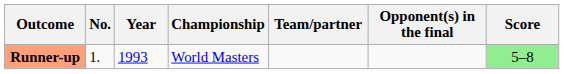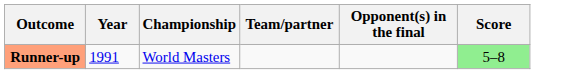 <table class="sortable wikitable plainrowheaders">
 <tr>
 <th scope="col" width="80">Outcome</th>
-<th scope="col" width="20">No.</th>
 <th scope="col" width="50">Year</th>
 <th scope="col" width="100">Championship</th>
 <th scope="col" width="100">Team/partner</th>
 <th scope="col" width="120">Opponent(s) in the final</th>
 <th scope="col" align="center" width="70">Score</th>
 </tr>
 <tr>
 <th scope="row" style="background:#ffa07a;">Runner-up</th>
-<td>1.</td>
-<td><a href='#'>1993</a></td>
+<td><a href='#'>1991</a></td>
 <td><a href='#'>World Masters</a></td>
 <td></td>
 <td> <br> </td>
 <td align="center" style="background: lightgreen;">5–8</td>
 </tr>
 </table>
